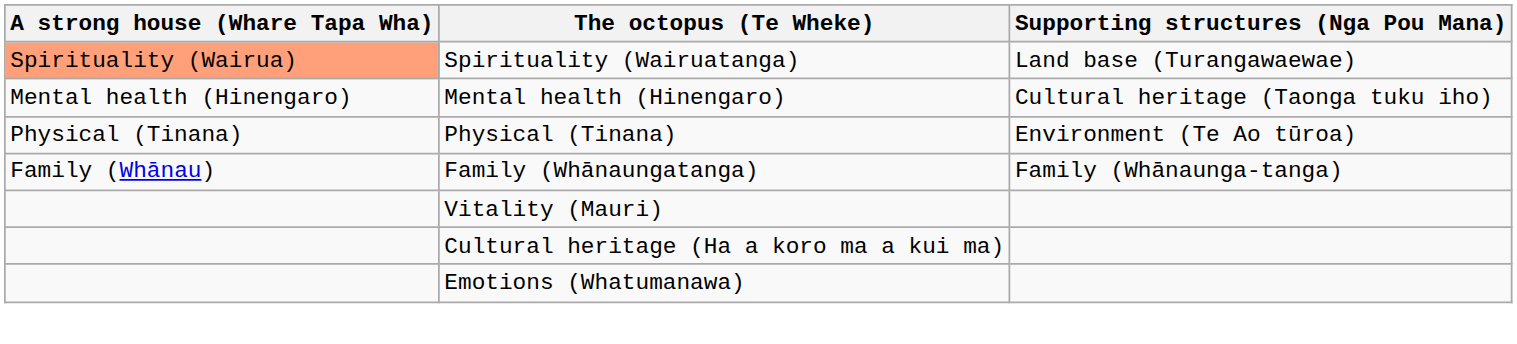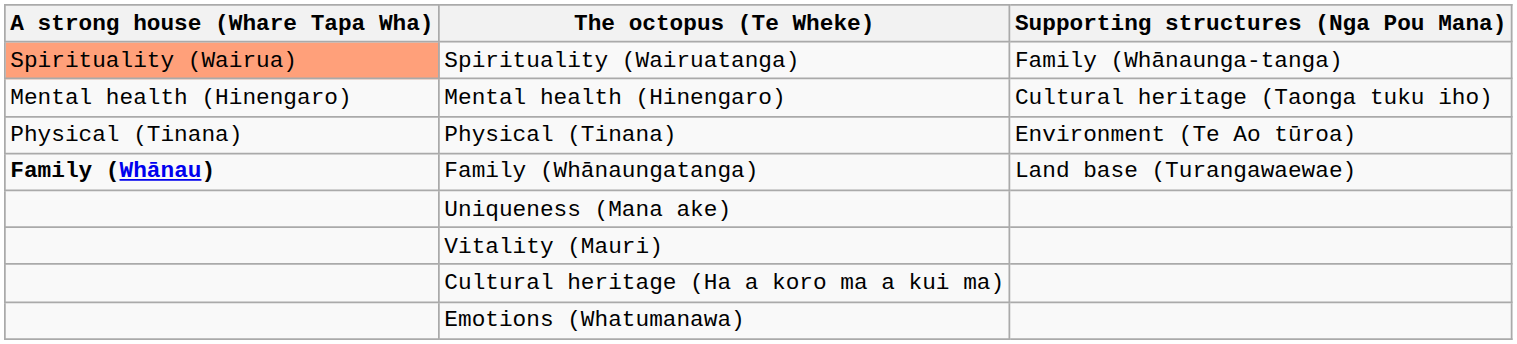 <table class="wikitable">
 <tr>
 <th>A strong house (Whare Tapa Wha)</th>
 <th>The octopus (Te Wheke)</th>
 <th>Supporting structures (Nga Pou Mana)</th>
 </tr>
 <tr>
 <td style="background: lightsalmon;">Spirituality (Wairua)</td>
 <td>Spirituality (Wairuatanga)</td>
-<td>Land base (Turangawaewae)</td>
+<td>Family (Whānaunga-tanga)</td>
 </tr>
 <tr>
 <td>Mental health (Hinengaro)</td>
 <td>Mental health (Hinengaro)</td>
 <td>Cultural heritage (Taonga tuku iho)</td>
 </tr>
 <tr>
 <td>Physical (Tinana)</td>
 <td>Physical (Tinana)</td>
 <td>Environment (Te Ao tūroa)</td>
 </tr>
 <tr>
-<td>Family (<a href='#'>Whānau</a>)</td>
+<td><strong>Family (<a href='#'>Whānau</a>)</strong></td>
 <td>Family (Whānaungatanga)</td>
-<td>Family (Whānaunga-tanga)</td>
+<td>Land base (Turangawaewae)</td>
+</tr>
+<tr>
+<td></td>
+<td>Uniqueness (Mana ake)</td>
+<td></td>
 </tr>
 <tr>
 <td></td>
 <td>Vitality (Mauri)</td>
 <td></td>
 </tr>
 <tr>
 <td></td>
 <td>Cultural heritage (Ha a koro ma a kui ma)</td>
 <td></td>
 </tr>
 <tr>
 <td></td>
 <td>Emotions (Whatumanawa)</td>
 <td></td>
 </tr>
 </table>
